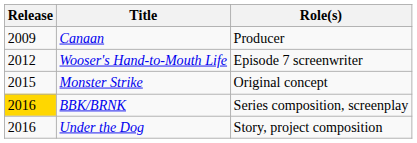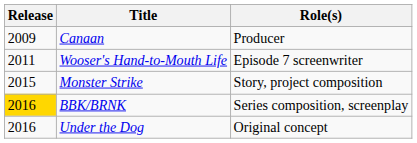 <table class="wikitable">
 <tr>
 <th>Release</th>
 <th>Title</th>
 <th>Role(s)</th>
 </tr>
 <tr>
 <td>2009</td>
 <td><em><a href='#'>Canaan</a></em></td>
 <td>Producer</td>
 </tr>
 <tr>
-<td>2012</td>
+<td>2011</td>
 <td><em><a href='#'>Wooser's Hand-to-Mouth Life</a></em></td>
 <td>Episode 7 screenwriter</td>
 </tr>
 <tr>
 <td>2015</td>
 <td><em><a href='#'>Monster Strike</a></em></td>
-<td>Original concept</td>
+<td>Story, project composition</td>
 </tr>
 <tr>
 <td style="background: gold;">2016</td>
 <td><em><a href='#'>BBK/BRNK</a></em></td>
 <td>Series composition, screenplay</td>
 </tr>
 <tr>
 <td>2016</td>
 <td><em><a href='#'>Under the Dog</a></em></td>
-<td>Story, project composition</td>
+<td>Original concept</td>
 </tr>
 </table>
